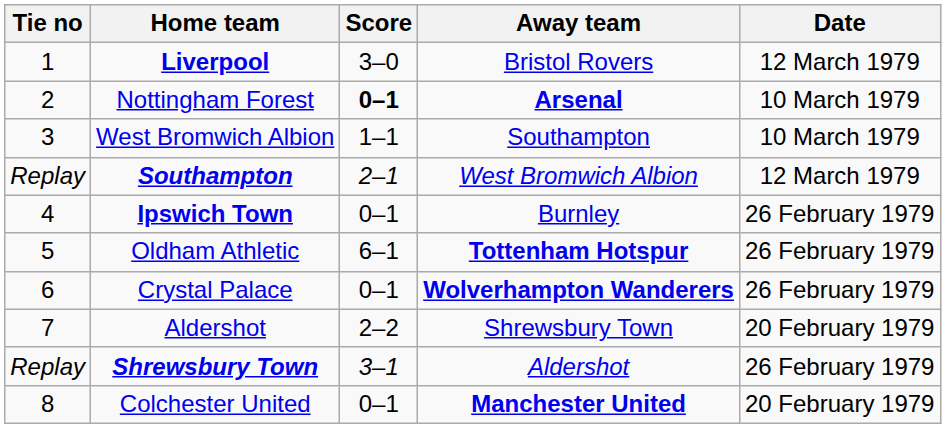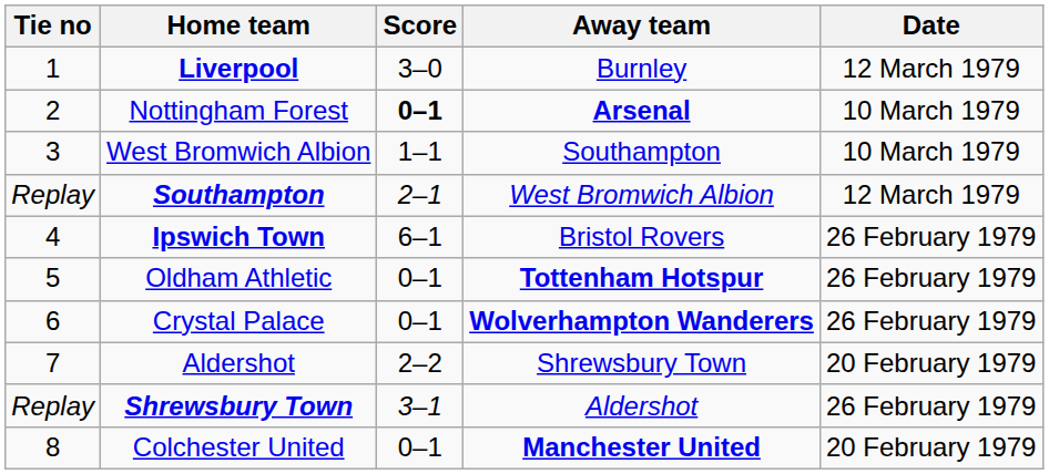 <table class="wikitable" style="text-align: center">
 <tr>
 <th>Tie no</th>
 <th>Home team</th>
 <th>Score</th>
 <th>Away team</th>
 <th>Date</th>
 </tr>
 <tr>
 <td>1</td>
 <td><strong><a href='#'>Liverpool</a></strong></td>
 <td>3–0</td>
-<td><a href='#'>Bristol Rovers</a></td>
+<td><a href='#'>Burnley</a></td>
 <td>12 March 1979</td>
 </tr>
 <tr>
 <td>2</td>
 <td><a href='#'>Nottingham Forest</a></td>
 <td><strong>0–1</strong></td>
 <td><strong><a href='#'>Arsenal</a></strong></td>
 <td>10 March 1979</td>
 </tr>
 <tr>
 <td>3</td>
 <td><a href='#'>West Bromwich Albion</a></td>
 <td>1–1</td>
 <td><a href='#'>Southampton</a></td>
 <td>10 March 1979</td>
 </tr>
 <tr>
 <td><em>Replay</em></td>
 <td><strong><em><a href='#'>Southampton</a></em></strong></td>
 <td><em>2–1</em></td>
 <td><em><a href='#'>West Bromwich Albion</a></em></td>
 <td>12 March 1979</td>
 </tr>
 <tr>
 <td>4</td>
 <td><strong><a href='#'>Ipswich Town</a></strong></td>
-<td>0–1</td>
-<td><a href='#'>Burnley</a></td>
+<td>6–1</td>
+<td><a href='#'>Bristol Rovers</a></td>
 <td>26 February 1979</td>
 </tr>
 <tr>
 <td>5</td>
 <td><a href='#'>Oldham Athletic</a></td>
-<td>6–1</td>
+<td>0–1</td>
 <td><strong><a href='#'>Tottenham Hotspur</a></strong></td>
 <td>26 February 1979</td>
 </tr>
 <tr>
 <td>6</td>
 <td><a href='#'>Crystal Palace</a></td>
 <td>0–1</td>
 <td><strong><a href='#'>Wolverhampton Wanderers</a></strong></td>
 <td>26 February 1979</td>
 </tr>
 <tr>
 <td>7</td>
 <td><a href='#'>Aldershot</a></td>
 <td>2–2</td>
 <td><a href='#'>Shrewsbury Town</a></td>
 <td>20 February 1979</td>
 </tr>
 <tr>
 <td><em>Replay</em></td>
 <td><strong><em><a href='#'>Shrewsbury Town</a></em></strong></td>
 <td><em>3–1</em></td>
 <td><em><a href='#'>Aldershot</a></em></td>
 <td>26 February 1979</td>
 </tr>
 <tr>
 <td>8</td>
 <td><a href='#'>Colchester United</a></td>
 <td>0–1</td>
 <td><strong><a href='#'>Manchester United</a></strong></td>
 <td>20 February 1979</td>
 </tr>
 </table>
